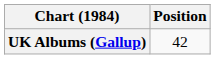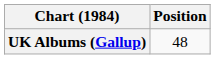 <table class="wikitable plainrowheaders" style="text-align:center">
 <tr>
 <th scope="col">Chart (1984)</th>
 <th scope="col">Position</th>
 </tr>
 <tr>
 <th scope="row">UK Albums (<a href='#'>Gallup</a>)</th>
-<td>42</td>
+<td>48</td>
 </tr>
 </table>
